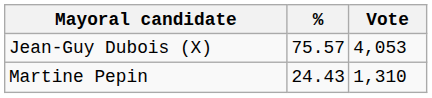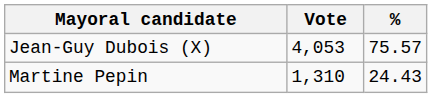 <table class="wikitable">
 <tr>
 <th bgcolor="#DDDDFF" width="200px">Mayoral candidate</th>
+<th bgcolor="#DDDDFF" width="50px">Vote</th>
 <th bgcolor="#DDDDFF" width="30px">%</th>
-<th bgcolor="#DDDDFF" width="50px">Vote</th>
 </tr>
 <tr>
 <td>Jean-Guy Dubois (X)</td>
+<td>4,053</td>
 <td>75.57</td>
-<td>4,053</td>
 </tr>
 <tr>
 <td>Martine Pepin</td>
+<td>1,310</td>
 <td>24.43</td>
-<td>1,310</td>
 </tr>
 </table>
